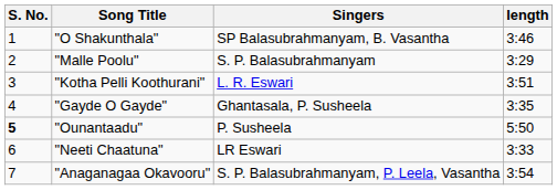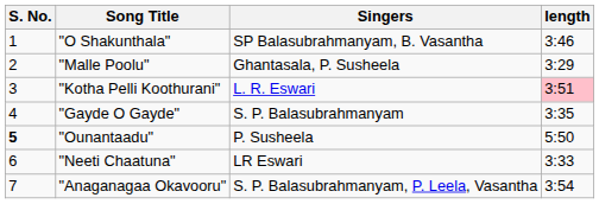 <table class="wikitable">
 <tr>
 <th>S. No.</th>
 <th>Song Title</th>
 <th>Singers</th>
 <th>length</th>
 </tr>
 <tr>
 <td>1</td>
 <td>"O Shakunthala"</td>
 <td>SP Balasubrahmanyam, B. Vasantha</td>
 <td>3:46</td>
 </tr>
 <tr>
 <td>2</td>
 <td>"Malle Poolu"</td>
-<td>S. P. Balasubrahmanyam</td>
+<td>Ghantasala, P. Susheela</td>
 <td>3:29</td>
 </tr>
 <tr>
 <td>3</td>
 <td>"Kotha Pelli Koothurani"</td>
 <td><a href='#'>L. R. Eswari</a></td>
-<td>3:51</td>
+<td style="background: pink;">3:51</td>
 </tr>
 <tr>
 <td>4</td>
 <td>"Gayde O Gayde"</td>
-<td>Ghantasala, P. Susheela</td>
+<td>S. P. Balasubrahmanyam</td>
 <td>3:35</td>
 </tr>
 <tr>
 <td><strong>5</strong></td>
 <td>"Ounantaadu"</td>
 <td>P. Susheela</td>
 <td>5:50</td>
 </tr>
 <tr>
 <td>6</td>
 <td>"Neeti Chaatuna"</td>
 <td>LR Eswari</td>
 <td>3:33</td>
 </tr>
 <tr>
 <td>7</td>
 <td>"Anaganagaa Okavooru"</td>
 <td>S. P. Balasubrahmanyam, <a href='#'>P. Leela</a>, Vasantha</td>
 <td>3:54</td>
 </tr>
 </table>
